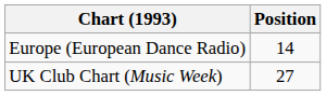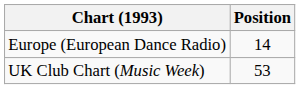 <table class="wikitable sortable">
 <tr>
 <th>Chart (1993)</th>
 <th>Position</th>
 </tr>
 <tr>
 <td>Europe (European Dance Radio)</td>
 <td align="center">14</td>
 </tr>
 <tr>
 <td>UK Club Chart (<em>Music Week</em>)</td>
-<td align="center">27</td>
+<td align="center">53</td>
 </tr>
 </table>
